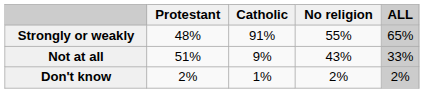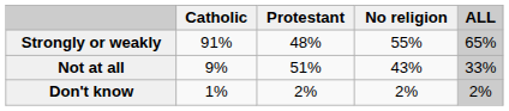 <table class="wikitable" style="float:right; border-collapse:collapse; width:40%;" cellspacing="0" cellpadding="3" border="1">
 <tr>
 <th style="background:#ccc;"></th>
+<th style="background:#f0f0f0;">Catholic</th>
 <th style="background:#f0f0f0;">Protestant</th>
-<th style="background:#f0f0f0;">Catholic</th>
 <th style="background:#f0f0f0;">No religion</th>
 <th style="background:#ccc;">ALL</th>
 </tr>
 <tr>
 <th style="background:#f0f0f0;">Strongly or weakly</th>
+<td style="text-align:center;">91%</td>
 <td style="text-align:center;">48%</td>
-<td style="text-align:center;">91%</td>
 <td style="text-align:center;">55%</td>
 <td style="text-align:center; background:#ccc;">65%</td>
 </tr>
 <tr>
 <th style="background:#f0f0f0;">Not at all</th>
+<td style="text-align:center;">9%</td>
 <td style="text-align:center;">51%</td>
-<td style="text-align:center;">9%</td>
 <td style="text-align:center;">43%</td>
 <td style="text-align:center; background:#ccc;">33%</td>
 </tr>
 <tr>
 <th style="background:#f0f0f0;">Don't know</th>
+<td style="text-align:center;">1%</td>
 <td style="text-align:center;">2%</td>
-<td style="text-align:center;">1%</td>
 <td style="text-align:center;">2%</td>
 <td style="text-align:center; background:#ccc;">2%</td>
 </tr>
 </table>
